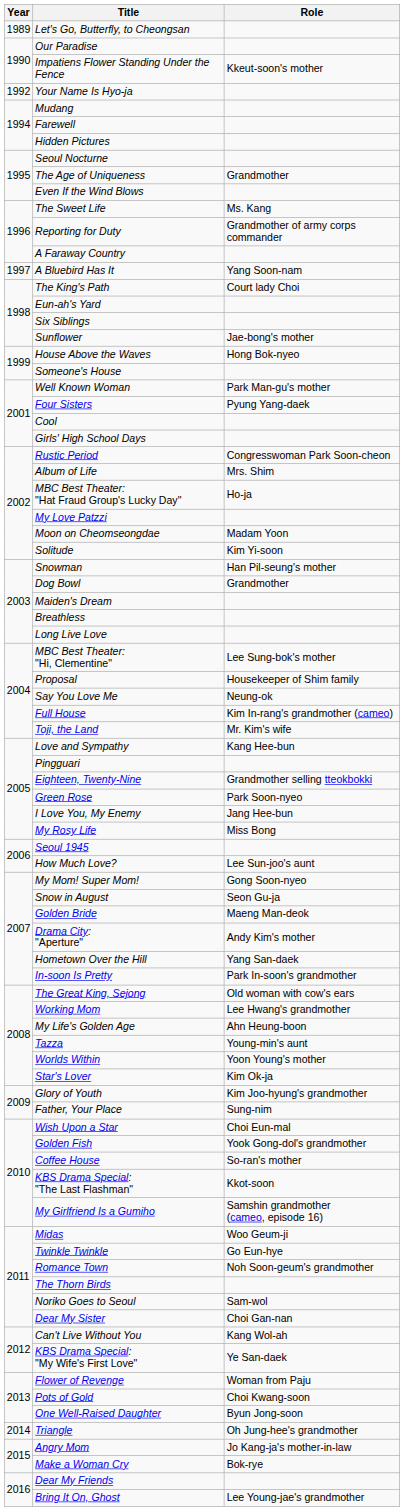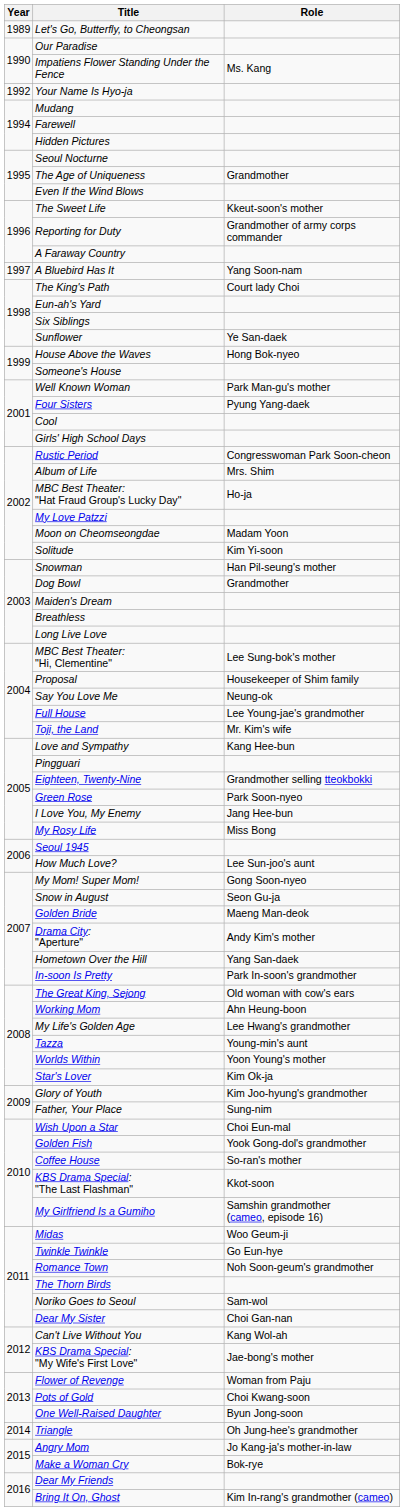 <table class="wikitable" style="width:600px">
 <tr>
 <th width=10>Year</th>
 <th>Title</th>
 <th>Role</th>
 </tr>
 <tr>
 <td>1989</td>
 <td><em>Let's Go, Butterfly, to Cheongsan</em></td>
 <td></td>
 </tr>
 <tr>
 <td rowspan=2>1990</td>
 <td><em>Our Paradise</em></td>
 <td></td>
 </tr>
 <tr>
 <td><em>Impatiens Flower Standing Under the Fence</em></td>
-<td>Kkeut-soon's mother</td>
+<td>Ms. Kang</td>
 </tr>
 <tr>
 <td>1992</td>
 <td><em>Your Name Is Hyo-ja</em></td>
 <td></td>
 </tr>
 <tr>
 <td rowspan=3>1994</td>
 <td><em>Mudang</em></td>
 <td></td>
 </tr>
 <tr>
 <td><em>Farewell</em></td>
 <td></td>
 </tr>
 <tr>
 <td><em>Hidden Pictures</em></td>
 <td></td>
 </tr>
 <tr>
 <td rowspan=3>1995</td>
 <td><em>Seoul Nocturne</em></td>
 <td></td>
 </tr>
 <tr>
 <td><em>The Age of Uniqueness</em></td>
 <td>Grandmother</td>
 </tr>
 <tr>
 <td><em>Even If the Wind Blows</em></td>
 <td></td>
 </tr>
 <tr>
 <td rowspan=3>1996</td>
 <td><em>The Sweet Life</em></td>
-<td>Ms. Kang</td>
+<td>Kkeut-soon's mother</td>
 </tr>
 <tr>
 <td><em>Reporting for Duty</em></td>
 <td>Grandmother of army corps commander</td>
 </tr>
 <tr>
 <td><em>A Faraway Country</em></td>
 <td></td>
 </tr>
 <tr>
 <td>1997</td>
 <td><em>A Bluebird Has It</em></td>
 <td>Yang Soon-nam</td>
 </tr>
 <tr>
 <td rowspan=4>1998</td>
 <td><em>The King's Path</em></td>
 <td>Court lady Choi</td>
 </tr>
 <tr>
 <td><em>Eun-ah's Yard</em></td>
 <td></td>
 </tr>
 <tr>
 <td><em>Six Siblings</em></td>
 <td></td>
 </tr>
 <tr>
 <td><em>Sunflower</em></td>
-<td>Jae-bong's mother</td>
+<td>Ye San-daek</td>
 </tr>
 <tr>
 <td rowspan=2>1999</td>
 <td><em>House Above the Waves</em></td>
 <td>Hong Bok-nyeo</td>
 </tr>
 <tr>
 <td><em>Someone's House</em></td>
 <td></td>
 </tr>
 <tr>
 <td rowspan=4>2001</td>
 <td><em>Well Known Woman</em></td>
 <td>Park Man-gu's mother</td>
 </tr>
 <tr>
 <td><em><a href='#'>Four Sisters</a></em></td>
 <td>Pyung Yang-daek</td>
 </tr>
 <tr>
 <td><em>Cool</em></td>
 <td></td>
 </tr>
 <tr>
 <td><em>Girls' High School Days</em></td>
 <td></td>
 </tr>
 <tr>
 <td rowspan=6>2002</td>
 <td><em><a href='#'>Rustic Period</a></em></td>
 <td>Congresswoman Park Soon-cheon</td>
 </tr>
 <tr>
 <td><em>Album of Life</em></td>
 <td>Mrs. Shim</td>
 </tr>
 <tr>
 <td><em>MBC Best Theater:</em><br>"Hat Fraud Group's Lucky Day"</td>
 <td>Ho-ja</td>
 </tr>
 <tr>
 <td><em><a href='#'>My Love Patzzi</a></em></td>
 <td></td>
 </tr>
 <tr>
 <td><em>Moon on Cheomseongdae</em></td>
 <td>Madam Yoon</td>
 </tr>
 <tr>
 <td><em>Solitude</em></td>
 <td>Kim Yi-soon</td>
 </tr>
 <tr>
 <td rowspan=5>2003</td>
 <td><em>Snowman</em></td>
 <td>Han Pil-seung's mother</td>
 </tr>
 <tr>
 <td><em>Dog Bowl</em></td>
 <td>Grandmother</td>
 </tr>
 <tr>
 <td><em>Maiden's Dream</em></td>
 <td></td>
 </tr>
 <tr>
 <td><em>Breathless</em></td>
 <td></td>
 </tr>
 <tr>
 <td><em>Long Live Love</em></td>
 <td></td>
 </tr>
 <tr>
 <td rowspan=5>2004</td>
 <td><em>MBC Best Theater:</em><br>"Hi, Clementine"</td>
 <td>Lee Sung-bok's mother</td>
 </tr>
 <tr>
 <td><em>Proposal</em></td>
 <td>Housekeeper of Shim family</td>
 </tr>
 <tr>
 <td><em>Say You Love Me</em></td>
 <td>Neung-ok</td>
 </tr>
 <tr>
 <td><em><a href='#'>Full House</a></em></td>
-<td>Kim In-rang's grandmother (<a href='#'>cameo</a>)</td>
+<td>Lee Young-jae's grandmother</td>
 </tr>
 <tr>
 <td><em><a href='#'>Toji, the Land</a></em></td>
 <td>Mr. Kim's wife</td>
 </tr>
 <tr>
 <td rowspan=6>2005</td>
 <td><em>Love and Sympathy</em></td>
 <td>Kang Hee-bun</td>
 </tr>
 <tr>
 <td><em>Pingguari</em></td>
 <td></td>
 </tr>
 <tr>
 <td><em><a href='#'>Eighteen, Twenty-Nine</a></em></td>
 <td>Grandmother selling <a href='#'>tteokbokki</a></td>
 </tr>
 <tr>
 <td><em><a href='#'>Green Rose</a></em></td>
 <td>Park Soon-nyeo</td>
 </tr>
 <tr>
 <td><em>I Love You, My Enemy</em></td>
 <td>Jang Hee-bun</td>
 </tr>
 <tr>
 <td><em><a href='#'>My Rosy Life</a></em></td>
 <td>Miss Bong</td>
 </tr>
 <tr>
 <td rowspan=2>2006</td>
 <td><em><a href='#'>Seoul 1945</a></em></td>
 <td></td>
 </tr>
 <tr>
 <td><em>How Much Love?</em></td>
 <td>Lee Sun-joo's aunt</td>
 </tr>
 <tr>
 <td rowspan=6>2007</td>
 <td><em>My Mom! Super Mom!</em></td>
 <td>Gong Soon-nyeo</td>
 </tr>
 <tr>
 <td><em>Snow in August</em></td>
 <td>Seon Gu-ja</td>
 </tr>
 <tr>
 <td><em><a href='#'>Golden Bride</a></em></td>
 <td>Maeng Man-deok</td>
 </tr>
 <tr>
 <td><em><a href='#'>Drama City</a>:</em><br>"Aperture"</td>
 <td>Andy Kim's mother</td>
 </tr>
 <tr>
 <td><em>Hometown Over the Hill</em></td>
 <td>Yang San-daek</td>
 </tr>
 <tr>
 <td><em><a href='#'>In-soon Is Pretty</a></em></td>
 <td>Park In-soon's grandmother</td>
 </tr>
 <tr>
 <td rowspan=6>2008</td>
 <td><em><a href='#'>The Great King, Sejong</a></em></td>
 <td>Old woman with cow's ears</td>
 </tr>
 <tr>
 <td><em><a href='#'>Working Mom</a></em></td>
-<td>Lee Hwang's grandmother</td>
+<td>Ahn Heung-boon</td>
 </tr>
 <tr>
 <td><em>My Life's Golden Age</em></td>
-<td>Ahn Heung-boon</td>
+<td>Lee Hwang's grandmother</td>
 </tr>
 <tr>
 <td><em><a href='#'>Tazza</a></em></td>
 <td>Young-min's aunt</td>
 </tr>
 <tr>
 <td><em><a href='#'>Worlds Within</a></em></td>
 <td>Yoon Young's mother</td>
 </tr>
 <tr>
 <td><em><a href='#'>Star's Lover</a></em></td>
 <td>Kim Ok-ja</td>
 </tr>
 <tr>
 <td rowspan=2>2009</td>
 <td><em>Glory of Youth</em></td>
 <td>Kim Joo-hyung's grandmother</td>
 </tr>
 <tr>
 <td><em>Father, Your Place</em></td>
 <td>Sung-nim</td>
 </tr>
 <tr>
 <td rowspan=5>2010</td>
 <td><em><a href='#'>Wish Upon a Star</a></em></td>
 <td>Choi Eun-mal</td>
 </tr>
 <tr>
 <td><em><a href='#'>Golden Fish</a></em></td>
 <td>Yook Gong-dol's grandmother</td>
 </tr>
 <tr>
 <td><em><a href='#'>Coffee House</a></em></td>
 <td>So-ran's mother</td>
 </tr>
 <tr>
 <td><em><a href='#'>KBS Drama Special</a>:</em><br>"The Last Flashman"</td>
 <td>Kkot-soon</td>
 </tr>
 <tr>
 <td><em><a href='#'>My Girlfriend Is a Gumiho</a></em></td>
 <td>Samshin grandmother <br> (<a href='#'>cameo</a>, episode 16)</td>
 </tr>
 <tr>
 <td rowspan=6>2011</td>
 <td><em><a href='#'>Midas</a></em></td>
 <td>Woo Geum-ji</td>
 </tr>
 <tr>
 <td><em><a href='#'>Twinkle Twinkle</a></em></td>
 <td>Go Eun-hye</td>
 </tr>
 <tr>
 <td><em><a href='#'>Romance Town</a></em></td>
 <td>Noh Soon-geum's grandmother</td>
 </tr>
 <tr>
 <td><em><a href='#'>The Thorn Birds</a></em></td>
 <td></td>
 </tr>
 <tr>
 <td><em>Noriko Goes to Seoul</em></td>
 <td>Sam-wol</td>
 </tr>
 <tr>
 <td><em><a href='#'>Dear My Sister</a></em></td>
 <td>Choi Gan-nan</td>
 </tr>
 <tr>
 <td rowspan=2>2012</td>
 <td><em>Can't Live Without You</em></td>
 <td>Kang Wol-ah</td>
 </tr>
 <tr>
 <td><em><a href='#'>KBS Drama Special</a>:</em><br>"My Wife's First Love"</td>
-<td>Ye San-daek</td>
+<td>Jae-bong's mother</td>
 </tr>
 <tr>
 <td rowspan=3>2013</td>
 <td><em><a href='#'>Flower of Revenge</a></em></td>
 <td>Woman from Paju</td>
 </tr>
 <tr>
 <td><em><a href='#'>Pots of Gold</a></em></td>
 <td>Choi Kwang-soon</td>
 </tr>
 <tr>
 <td><em><a href='#'>One Well-Raised Daughter</a></em></td>
 <td>Byun Jong-soon</td>
 </tr>
 <tr>
 <td>2014</td>
 <td><em><a href='#'>Triangle</a></em></td>
 <td>Oh Jung-hee's grandmother</td>
 </tr>
 <tr>
 <td rowspan=2>2015</td>
 <td><em><a href='#'>Angry Mom</a></em></td>
 <td>Jo Kang-ja's mother-in-law</td>
 </tr>
 <tr>
 <td><em><a href='#'>Make a Woman Cry</a></em></td>
 <td>Bok-rye</td>
 </tr>
 <tr>
 <td rowspan=2>2016</td>
 <td><em><a href='#'>Dear My Friends</a></em></td>
 <td></td>
 </tr>
 <tr>
 <td><em><a href='#'>Bring It On, Ghost</a></em></td>
-<td>Lee Young-jae's grandmother</td>
+<td>Kim In-rang's grandmother (<a href='#'>cameo</a>)</td>
 </tr>
 </table>
